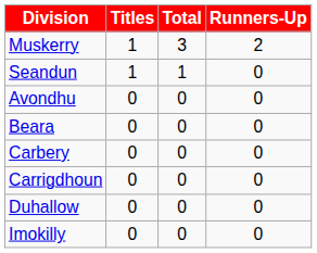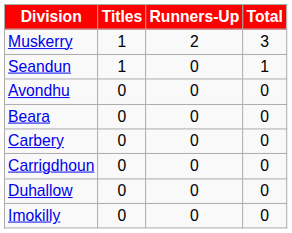 <table class="wikitable sortable" style="text-align:center">
 <tr>
 <th style="background:red;color:white">Division</th>
 <th style="background:red;color:white">Titles</th>
+<th style="background:red;color:white">Runners-Up</th>
 <th style="background:red;color:white">Total</th>
-<th style="background:red;color:white">Runners-Up</th>
 </tr>
 <tr>
 <td style="text-align:left"> <a href='#'>Muskerry</a></td>
 <td>1</td>
+<td>2</td>
 <td>3</td>
-<td>2</td>
 </tr>
 <tr>
 <td style="text-align:left"> <a href='#'>Seandun</a></td>
 <td>1</td>
+<td>0</td>
 <td>1</td>
-<td>0</td>
 </tr>
 <tr>
 <td style="text-align:left"> <a href='#'>Avondhu</a></td>
 <td>0</td>
 <td>0</td>
 <td>0</td>
 </tr>
 <tr>
 <td style="text-align:left"> <a href='#'>Beara</a></td>
 <td>0</td>
 <td>0</td>
 <td>0</td>
 </tr>
 <tr>
 <td style="text-align:left"> <a href='#'>Carbery</a></td>
 <td>0</td>
 <td>0</td>
 <td>0</td>
 </tr>
 <tr>
 <td style="text-align:left"> <a href='#'>Carrigdhoun</a></td>
 <td>0</td>
 <td>0</td>
 <td>0</td>
 </tr>
 <tr>
 <td style="text-align:left"> <a href='#'>Duhallow</a></td>
 <td>0</td>
 <td>0</td>
 <td>0</td>
 </tr>
 <tr>
 <td style="text-align:left"> <a href='#'>Imokilly</a></td>
 <td>0</td>
 <td>0</td>
 <td>0</td>
 </tr>
 </table>
